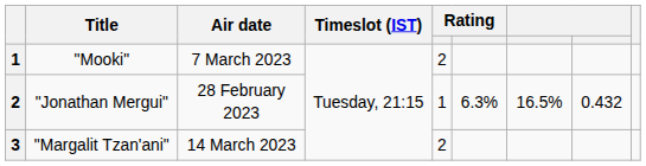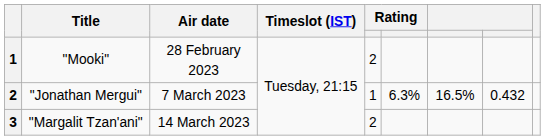 <table class="sortable wikitable plainrowheaders mw-collapsible" style="text-align:center; line-height:23px; width:100%;">
 <tr>
 <th rowspan=2 class="unsortable"></th>
 <th rowspan=2 class="unsortable" width=24%>Title</th>
 <th rowspan=2 class="unsortable" width=20%>Air date</th>
 <th rowspan=2 class="unsortable" width=20%>Timeslot (<a href='#'>IST</a>)</th>
 <th colspan=2>Rating</th>
 <th colspan=2></th>
 <th rowspan=2 class="unsortable"></th>
 </tr>
 <tr>
 <th class="unsortable"></th>
 <th></th>
 <th></th>
 <th></th>
 </tr>
 <tr>
 <th>1</th>
 <td>"Mooki"</td>
-<td>7 March 2023</td>
+<td>28 February 2023</td>
 <td rowspan="3">Tuesday, 21:15</td>
 <td>2</td>
 <td></td>
 <td></td>
 <td></td>
 <td></td>
 </tr>
 <tr>
 <th>2</th>
 <td>"Jonathan Mergui"</td>
-<td>28 February 2023</td>
+<td>7 March 2023</td>
 <td>1</td>
 <td>6.3%</td>
 <td>16.5%</td>
 <td>0.432</td>
 <td></td>
 </tr>
 <tr>
 <th>3</th>
 <td>"Margalit Tzan'ani"</td>
 <td>14 March 2023</td>
 <td>2</td>
 <td></td>
 <td></td>
 <td></td>
 <td></td>
 </tr>
 </table>
